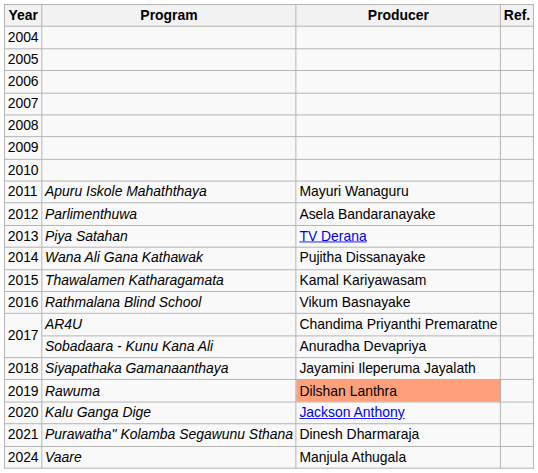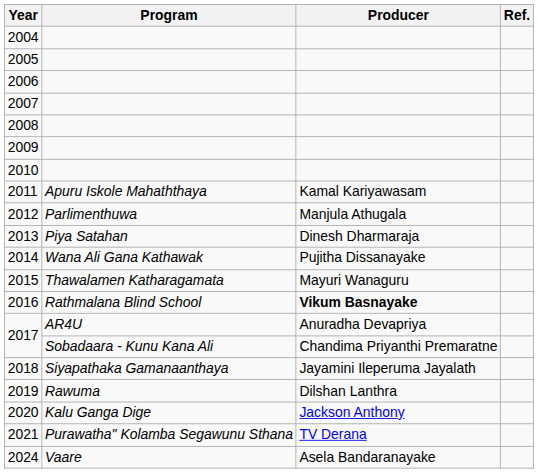 <table class="wikitable">
 <tr>
 <th>Year</th>
 <th>Program</th>
 <th>Producer</th>
 <th>Ref.</th>
 </tr>
 <tr>
 <td>2004</td>
 <td></td>
 <td></td>
 <td></td>
 </tr>
 <tr>
 <td>2005</td>
 <td></td>
 <td></td>
 <td></td>
 </tr>
 <tr>
 <td>2006</td>
 <td></td>
 <td></td>
 <td></td>
 </tr>
 <tr>
 <td>2007</td>
 <td></td>
 <td></td>
 <td></td>
 </tr>
 <tr>
 <td>2008</td>
 <td></td>
 <td></td>
 <td></td>
 </tr>
 <tr>
 <td>2009</td>
 <td></td>
 <td></td>
 <td></td>
 </tr>
 <tr>
 <td>2010</td>
 <td></td>
 <td></td>
 <td></td>
 </tr>
 <tr>
 <td>2011</td>
 <td><em>Apuru Iskole Mahaththaya</em></td>
-<td>Mayuri Wanaguru</td>
+<td>Kamal Kariyawasam</td>
 <td></td>
 </tr>
 <tr>
 <td>2012</td>
 <td><em>Parlimenthuwa</em></td>
-<td>Asela Bandaranayake</td>
+<td>Manjula Athugala</td>
 <td></td>
 </tr>
 <tr>
 <td>2013</td>
 <td><em>Piya Satahan</em></td>
-<td><a href='#'>TV Derana</a></td>
+<td>Dinesh Dharmaraja</td>
 <td></td>
 </tr>
 <tr>
 <td>2014</td>
 <td><em>Wana Ali Gana Kathawak</em></td>
 <td>Pujitha Dissanayake</td>
 <td></td>
 </tr>
 <tr>
 <td>2015</td>
 <td><em>Thawalamen Katharagamata</em></td>
-<td>Kamal Kariyawasam</td>
+<td>Mayuri Wanaguru</td>
 <td></td>
 </tr>
 <tr>
 <td>2016</td>
 <td><em>Rathmalana Blind School</em></td>
-<td>Vikum Basnayake</td>
+<td><strong>Vikum Basnayake</strong></td>
 <td></td>
 </tr>
 <tr>
 <td rowspan="2">2017</td>
 <td><em>AR4U</em></td>
-<td>Chandima Priyanthi Premaratne</td>
+<td>Anuradha Devapriya</td>
 </tr>
 <tr>
 <td><em>Sobadaara - Kunu Kana Ali</em></td>
-<td>Anuradha Devapriya</td>
+<td>Chandima Priyanthi Premaratne</td>
 <td></td>
 </tr>
 <tr>
 <td>2018</td>
 <td><em>Siyapathaka Gamanaanthaya</em></td>
 <td>Jayamini Ileperuma Jayalath</td>
 <td></td>
 </tr>
 <tr>
 <td>2019</td>
 <td><em>Rawuma</em></td>
-<td style="background: lightsalmon;">Dilshan Lanthra</td>
+<td>Dilshan Lanthra</td>
 <td></td>
 </tr>
 <tr>
 <td>2020</td>
 <td><em>Kalu Ganga Dige</em></td>
 <td><a href='#'>Jackson Anthony</a></td>
 <td></td>
 </tr>
 <tr>
 <td>2021</td>
 <td><em>Purawatha" Kolamba Segawunu Sthana</em></td>
-<td>Dinesh Dharmaraja</td>
+<td><a href='#'>TV Derana</a></td>
 <td></td>
 </tr>
 <tr>
 <td>2024</td>
 <td><em>Vaare</em></td>
-<td>Manjula Athugala</td>
+<td>Asela Bandaranayake</td>
 <td></td>
 </tr>
 </table>
